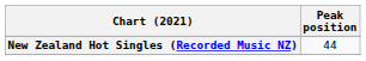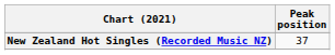 <table class="wikitable sortable plainrowheaders" style="text-align:center">
 <tr>
 <th scope="col">Chart (2021)</th>
 <th scope="col">Peak<br>position</th>
 </tr>
 <tr>
 </tr>
 <tr>
 </tr>
 <tr>
 <th scope="row">New Zealand Hot Singles (<a href='#'>Recorded Music NZ</a>)</th>
-<td>44</td>
+<td>37</td>
 </tr>
 <tr>
 </tr>
 <tr>
 </tr>
 </table>
